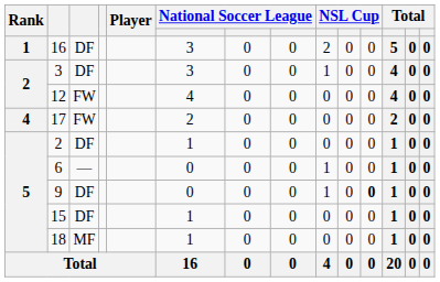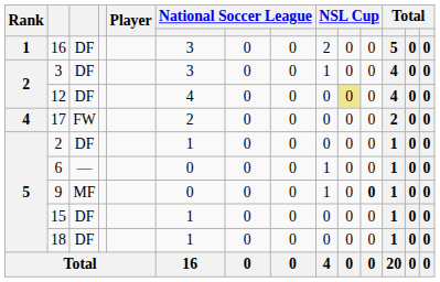 <table class="wikitable sortable" style="text-align:center">
 <tr>
 <th rowspan="2">Rank</th>
 <th rowspan="2"></th>
 <th rowspan="2"></th>
 <th rowspan="2"></th>
 <th rowspan="2">Player</th>
 <th colspan="3"><a href='#'>National Soccer League</a></th>
 <th colspan="3"><a href='#'>NSL Cup</a></th>
 <th colspan="3">Total</th>
 </tr>
 <tr>
 <th></th>
 <th></th>
 <th></th>
 <th></th>
 <th></th>
 <th></th>
 <th></th>
 <th></th>
 <th></th>
 </tr>
 <tr>
 <th>1</th>
 <td>16</td>
 <td>DF</td>
 <td></td>
 <td align="left"><br></td>
 <td>3</td>
 <td>0</td>
 <td>0<br></td>
 <td>2</td>
 <td>0</td>
 <td>0<br></td>
 <th>5</th>
 <th>0</th>
 <th>0</th>
 </tr>
 <tr>
 <th rowspan="2">2</th>
 <td>3</td>
 <td>DF</td>
 <td></td>
 <td align="left"><br></td>
 <td>3</td>
 <td>0</td>
 <td>0<br></td>
 <td>1</td>
 <td>0</td>
 <td>0<br></td>
 <th>4</th>
 <th>0</th>
 <th>0</th>
 </tr>
 <tr>
 <td>12</td>
-<td>FW</td>
+<td>DF</td>
 <td></td>
 <td align="left"><br></td>
 <td>4</td>
 <td>0</td>
 <td>0<br></td>
 <td>0</td>
-<td>0</td>
+<td style="background: khaki;">0</td>
 <td>0<br></td>
 <th>4</th>
 <th>0</th>
 <th>0</th>
 </tr>
 <tr>
 <th>4</th>
 <td>17</td>
 <td>FW</td>
 <td></td>
 <td align="left"><br></td>
 <td>2</td>
 <td>0</td>
 <td>0<br></td>
 <td>0</td>
 <td>0</td>
 <td>0<br></td>
 <th>2</th>
 <th>0</th>
 <th>0</th>
 </tr>
 <tr>
 <th rowspan="5">5</th>
 <td>2</td>
 <td>DF</td>
 <td></td>
 <td align="left"><br></td>
 <td>1</td>
 <td>0</td>
 <td>0<br></td>
 <td>0</td>
 <td>0</td>
 <td>0<br></td>
 <th>1</th>
 <th>0</th>
 <th>0</th>
 </tr>
 <tr>
 <td>6</td>
 <td>—</td>
 <td></td>
 <td align="left"><br></td>
 <td>0</td>
 <td>0</td>
 <td>0<br></td>
 <td>1</td>
 <td>0</td>
 <td>0<br></td>
 <th>1</th>
 <th>0</th>
 <th>0</th>
 </tr>
 <tr>
 <td>9</td>
-<td>DF</td>
+<td>MF</td>
 <td></td>
 <td align="left"><br></td>
 <td>0</td>
 <td>0</td>
 <td>0<br></td>
 <td>1</td>
 <td>0</td>
 <td><strong>0<br></strong></td>
 <th>1</th>
 <th>0</th>
 <th>0</th>
 </tr>
 <tr>
 <td>15</td>
 <td>DF</td>
 <td></td>
 <td align="left"><br></td>
 <td>1</td>
 <td>0</td>
 <td>0<br></td>
 <td>0</td>
 <td>0</td>
 <td>0<br></td>
 <th>1</th>
 <th>0</th>
 <th>0</th>
 </tr>
 <tr>
 <td>18</td>
-<td>MF</td>
+<td>DF</td>
 <td></td>
 <td align="left"><br></td>
 <td>1</td>
 <td>0</td>
 <td>0<br></td>
 <td>0</td>
 <td>0</td>
 <td>0<br></td>
 <th>1</th>
 <th>0</th>
 <th>0</th>
 </tr>
 <tr>
 <th colspan="5">Total<br></th>
 <th>16</th>
 <th>0</th>
 <th>0<br></th>
 <th>4</th>
 <th>0</th>
 <th>0<br></th>
 <th>20</th>
 <th>0</th>
 <th>0</th>
 </tr>
 </table>
